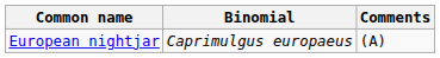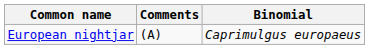 <table class="wikitable">
 <tr>
 <th>Common name</th>
+<th>Comments</th>
 <th>Binomial</th>
-<th>Comments</th>
 </tr>
 <tr>
 <td><a href='#'>European nightjar</a></td>
+<td>(A)</td>
 <td><em>Caprimulgus europaeus</em></td>
-<td>(A)</td>
 </tr>
 </table>
